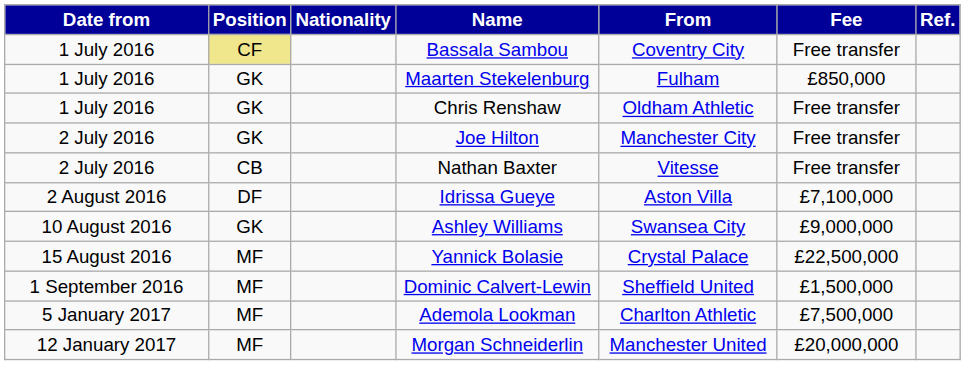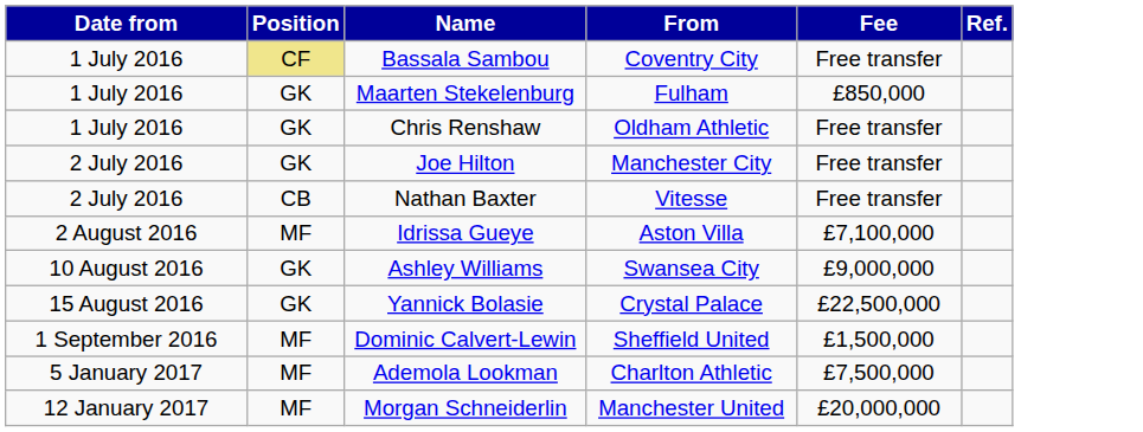 <table class="wikitable"  style="text-align:center; font-size:90%; ">
 <tr>
 <th style="background:#009; color:white; width:150px;">Date from</th>
 <th style="background:#009; color:white; width:50px;">Position</th>
-<th style="background:#009; color:white; width:50px;">Nationality</th>
 <th style="background:#009; color:white; width:150px;">Name</th>
 <th style="background:#009; color:white; width:130px;">From</th>
 <th style="background:#009; color:white; width:100px;">Fee</th>
 <th style="background:#009; color:white; width:25px;">Ref.</th>
 </tr>
 <tr>
 <td>1 July 2016</td>
 <td style="background: khaki;">CF</td>
-<td></td>
 <td><a href='#'>Bassala Sambou</a></td>
 <td><a href='#'>Coventry City</a></td>
 <td>Free transfer</td>
 <td></td>
 </tr>
 <tr>
 <td>1 July 2016</td>
 <td>GK</td>
-<td></td>
 <td><a href='#'>Maarten Stekelenburg</a></td>
 <td><a href='#'>Fulham</a></td>
 <td>£850,000</td>
 <td></td>
 </tr>
 <tr>
 <td>1 July 2016</td>
 <td>GK</td>
-<td></td>
 <td>Chris Renshaw</td>
 <td><a href='#'>Oldham Athletic</a></td>
 <td>Free transfer</td>
 <td></td>
 </tr>
 <tr>
 <td>2 July 2016</td>
 <td>GK</td>
-<td></td>
 <td><a href='#'>Joe Hilton</a></td>
 <td><a href='#'>Manchester City</a></td>
 <td>Free transfer</td>
 <td></td>
 </tr>
 <tr>
 <td>2 July 2016</td>
 <td>CB</td>
-<td></td>
 <td>Nathan Baxter</td>
 <td><a href='#'>Vitesse</a></td>
 <td>Free transfer</td>
 <td></td>
 </tr>
 <tr>
 <td>2 August 2016</td>
-<td>DF</td>
-<td></td>
+<td>MF</td>
 <td><a href='#'>Idrissa Gueye</a></td>
 <td><a href='#'>Aston Villa</a></td>
 <td>£7,100,000</td>
 <td></td>
 </tr>
 <tr>
 <td>10 August 2016</td>
 <td>GK</td>
-<td></td>
 <td><a href='#'>Ashley Williams</a></td>
 <td><a href='#'>Swansea City</a></td>
 <td>£9,000,000</td>
 <td></td>
 </tr>
 <tr>
 <td>15 August 2016</td>
-<td>MF</td>
-<td></td>
+<td>GK</td>
 <td><a href='#'>Yannick Bolasie</a></td>
 <td><a href='#'>Crystal Palace</a></td>
 <td>£22,500,000</td>
 <td></td>
 </tr>
 <tr>
 <td>1 September 2016</td>
 <td>MF</td>
-<td></td>
 <td><a href='#'>Dominic Calvert-Lewin</a></td>
 <td><a href='#'>Sheffield United</a></td>
 <td>£1,500,000</td>
 <td></td>
 </tr>
 <tr>
 <td>5 January 2017</td>
 <td>MF</td>
-<td></td>
 <td><a href='#'>Ademola Lookman</a></td>
 <td><a href='#'>Charlton Athletic</a></td>
 <td>£7,500,000</td>
 <td></td>
 </tr>
 <tr>
 <td>12 January 2017</td>
 <td>MF</td>
-<td></td>
 <td><a href='#'>Morgan Schneiderlin</a></td>
 <td><a href='#'>Manchester United</a></td>
 <td>£20,000,000</td>
 <td></td>
 </tr>
 </table>
